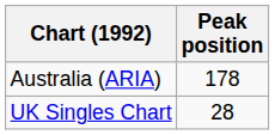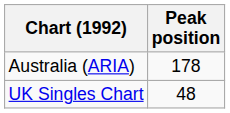 <table class="wikitable">
 <tr>
 <th>Chart (1992)</th>
 <th>Peak<br>position</th>
 </tr>
 <tr>
 <td>Australia (<a href='#'>ARIA</a>)</td>
 <td align="center">178</td>
 </tr>
 <tr>
 <td><a href='#'>UK Singles Chart</a></td>
-<td align="center">28</td>
+<td align="center">48</td>
 </tr>
 </table>
